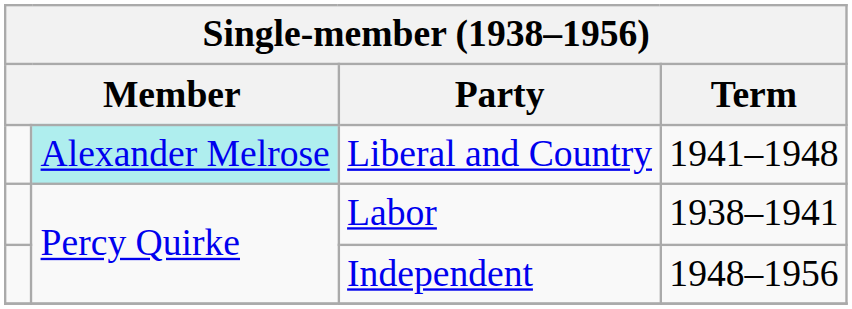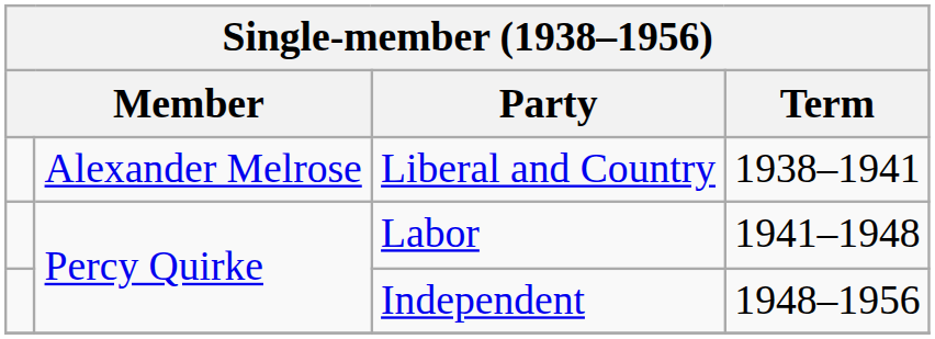 <table class="wikitable">
 <tr>
 <th colspan=4>Single-member (1938–1956)</th>
 </tr>
 <tr>
 <th colspan=2>Member</th>
 <th>Party</th>
 <th>Term</th>
 </tr>
 <tr>
 <td> </td>
-<td style="background: paleturquoise;"><a href='#'>Alexander Melrose</a></td>
+<td><a href='#'>Alexander Melrose</a></td>
 <td><a href='#'>Liberal and Country</a></td>
-<td>1941–1948</td>
+<td>1938–1941</td>
 </tr>
 <tr>
 <td> </td>
 <td rowspan=2><a href='#'>Percy Quirke</a></td>
 <td><a href='#'>Labor</a></td>
-<td>1938–1941</td>
+<td>1941–1948</td>
 </tr>
 <tr>
 <td> </td>
 <td><a href='#'>Independent</a></td>
 <td>1948–1956</td>
 </tr>
 <tr>
 </tr>
 </table>
